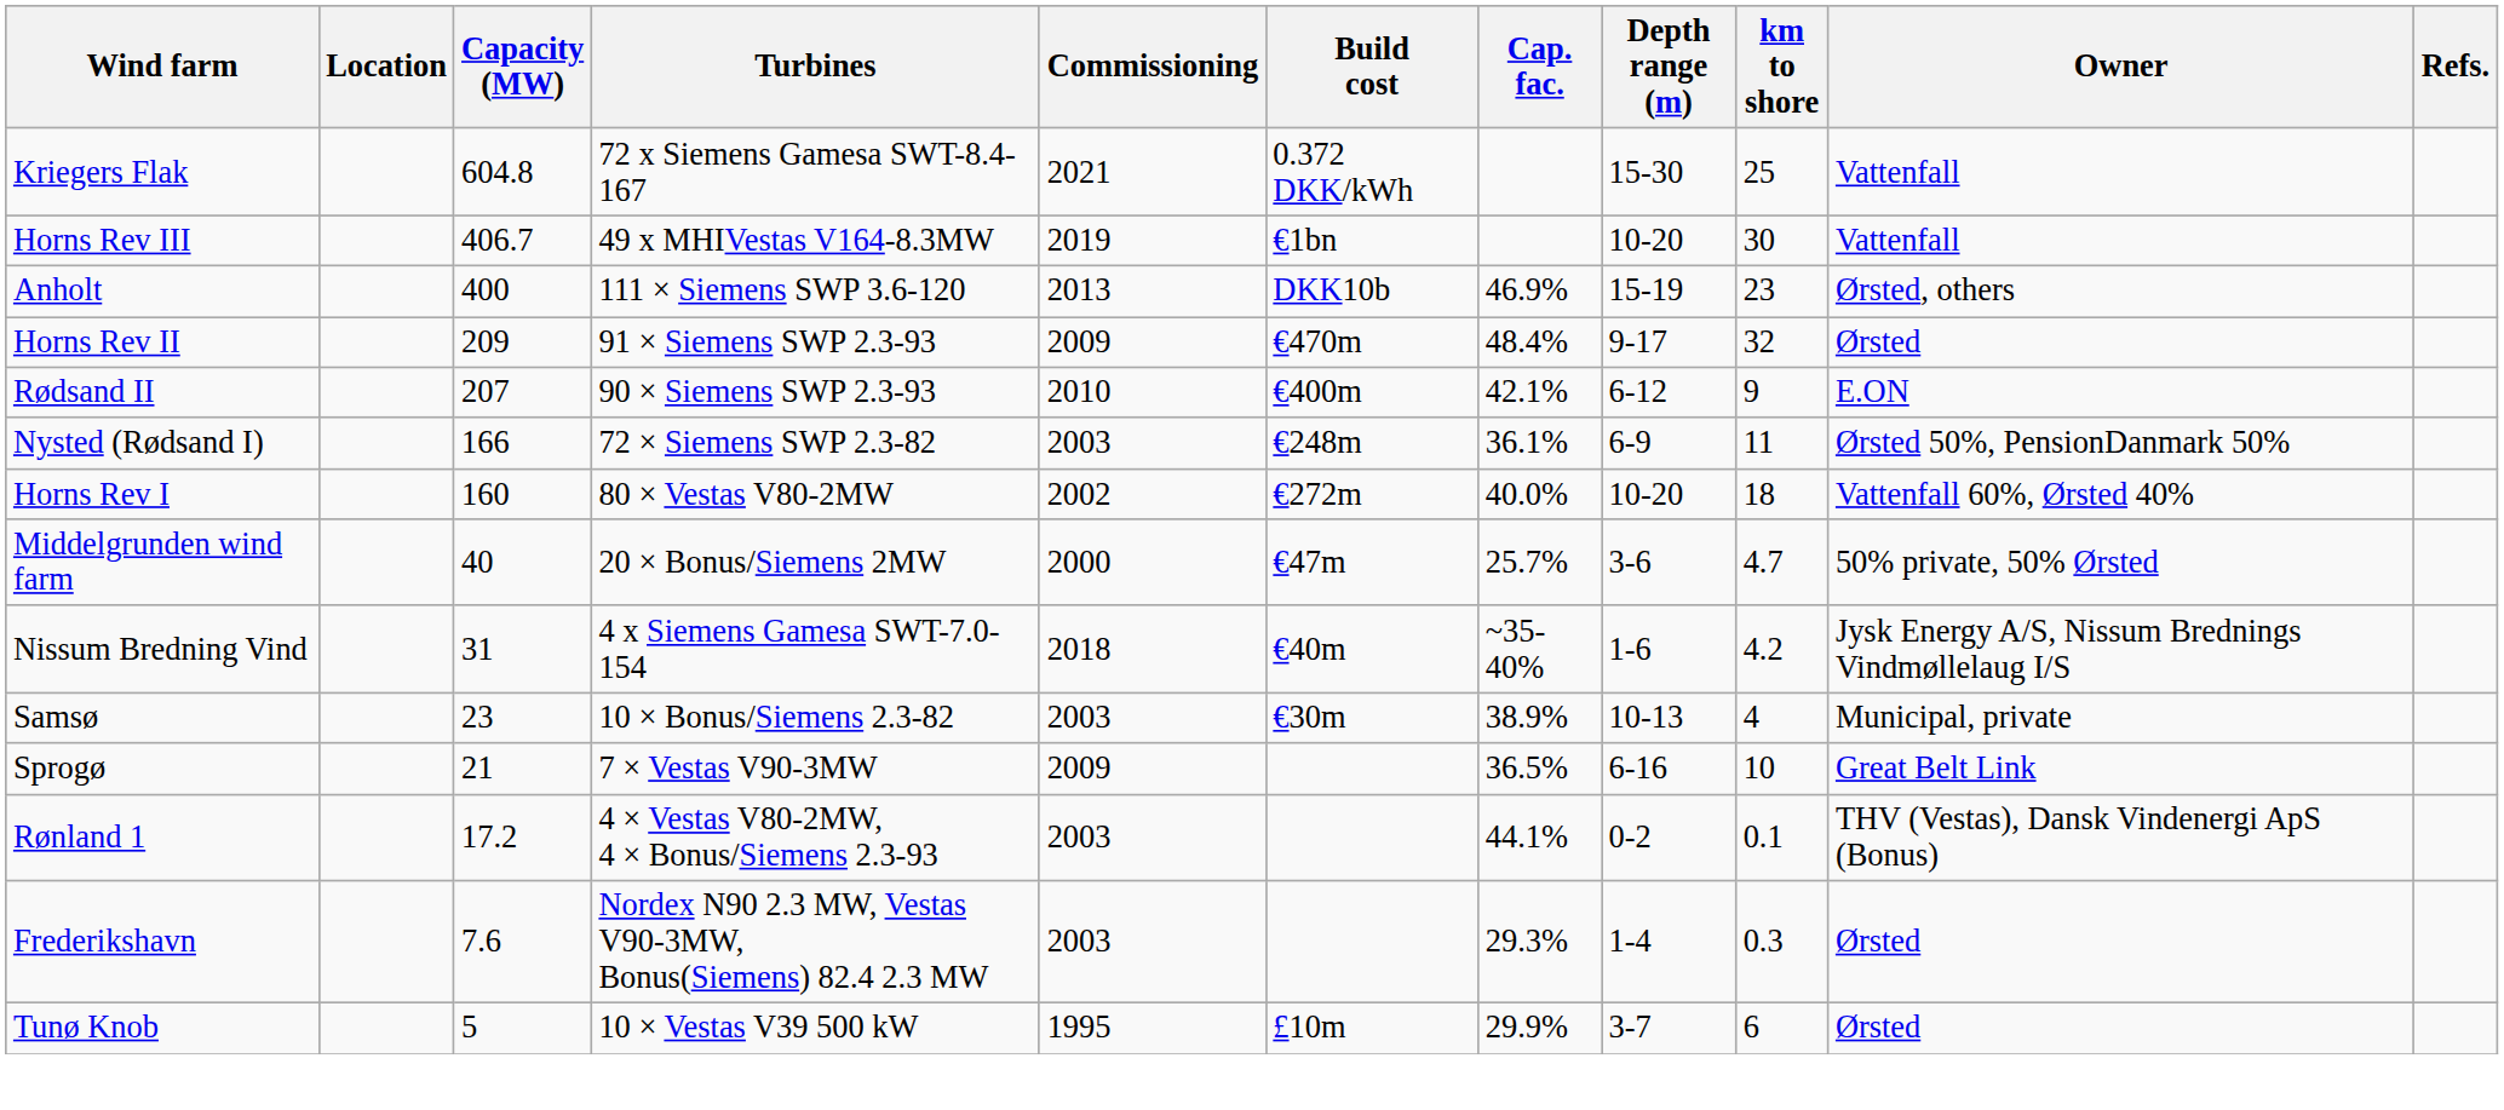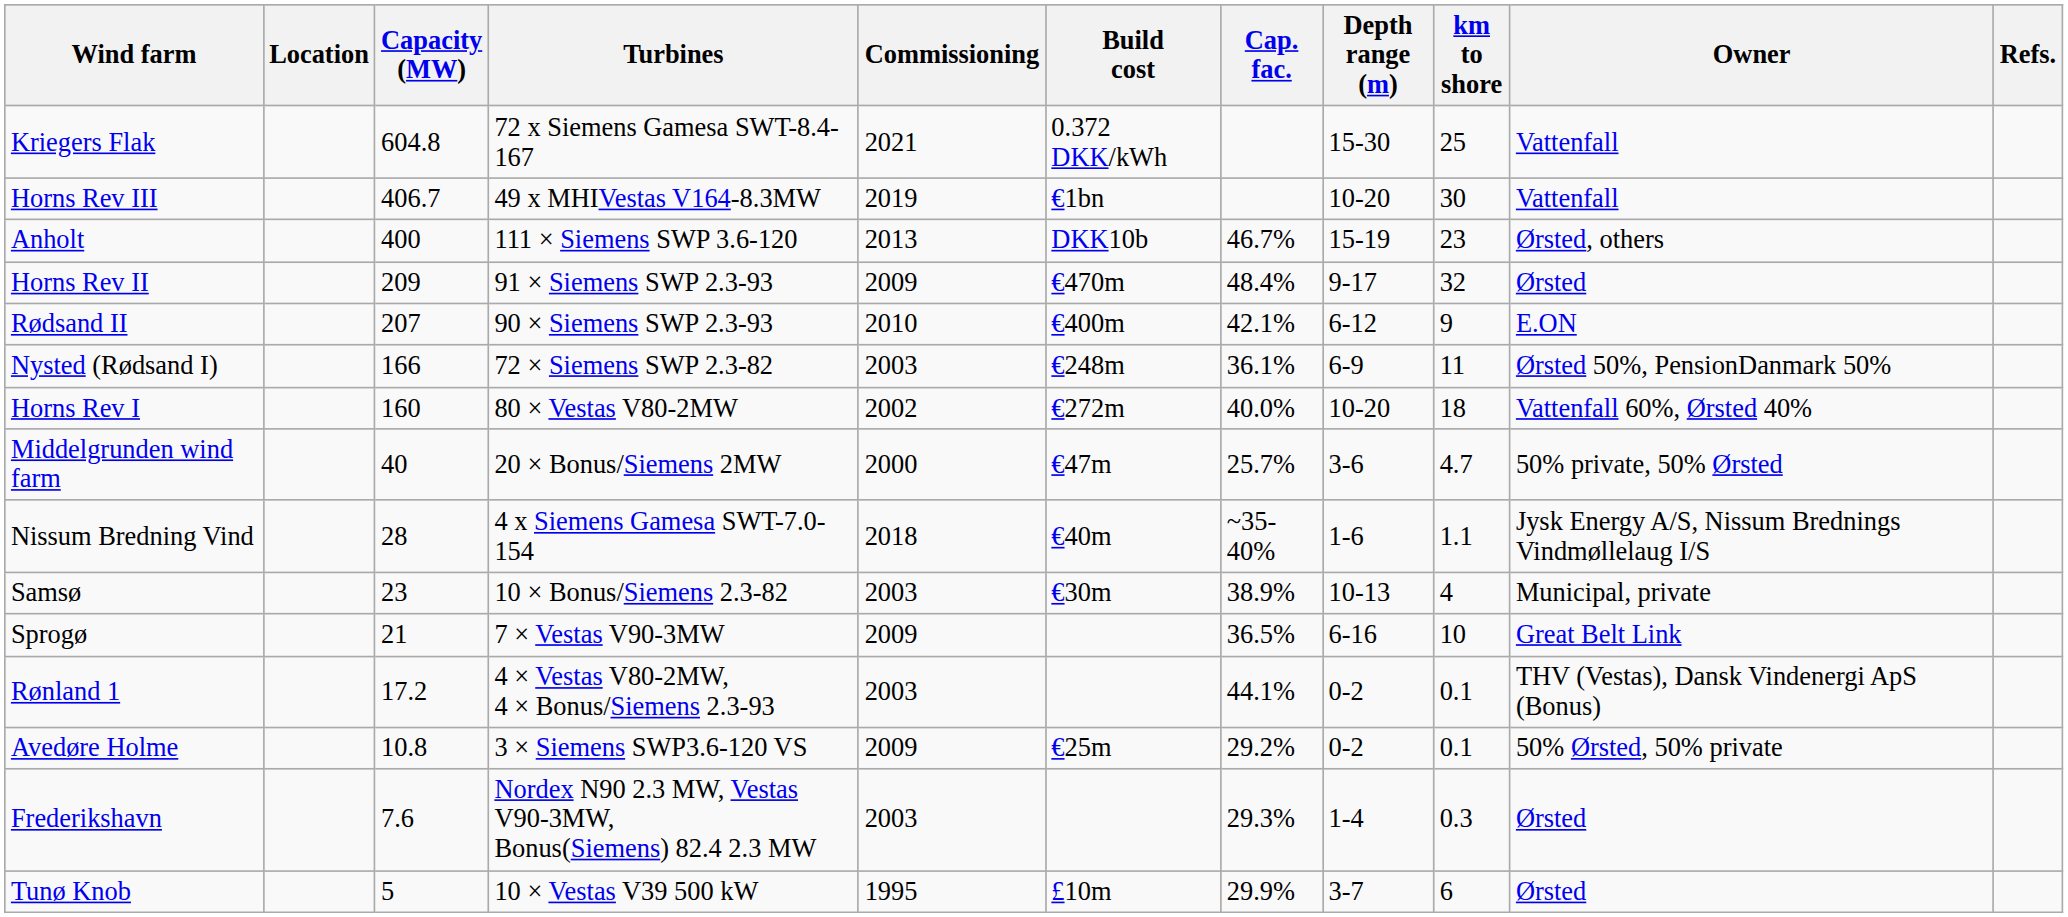 <table class="wikitable sortable">
 <tr>
 <th>Wind farm</th>
 <th>Location</th>
 <th><a href='#'>Capacity</a><br> (<a href='#'>MW</a>)</th>
 <th>Turbines</th>
 <th>Commissioning</th>
 <th>Build<br>cost</th>
 <th><a href='#'>Cap.<br>fac.</a></th>
 <th>Depth<br>range (<a href='#'>m</a>)</th>
 <th><a href='#'>km</a> to<br>shore</th>
 <th>Owner</th>
 <th>Refs.</th>
 </tr>
 <tr>
 <td><a href='#'>Kriegers Flak</a></td>
 <td></td>
 <td>604.8</td>
 <td>72 x Siemens Gamesa SWT-8.4-167</td>
 <td>2021</td>
 <td>0.372 <a href='#'>DKK</a>/kWh</td>
 <td></td>
 <td>15-30</td>
 <td>25</td>
 <td><a href='#'>Vattenfall</a></td>
 <td></td>
 </tr>
 <tr>
 <td><a href='#'>Horns Rev III</a></td>
 <td></td>
 <td>406.7</td>
 <td>49 x MHI<a href='#'>Vestas V164</a>-8.3MW</td>
 <td>2019</td>
 <td data-sort-value="1000000000"><a href='#'>€</a>1bn</td>
 <td></td>
 <td>10-20</td>
 <td>30</td>
 <td><a href='#'>Vattenfall</a></td>
 <td></td>
 </tr>
 <tr>
 <td><a href='#'>Anholt</a></td>
 <td></td>
 <td>400</td>
 <td>111 × <a href='#'>Siemens</a> SWP 3.6-120</td>
 <td>2013</td>
 <td data-sort-value="1340414295"><a href='#'>DKK</a>10b</td>
-<td>46.9%</td>
+<td>46.7%</td>
 <td>15-19</td>
 <td>23</td>
 <td><a href='#'>Ørsted</a>, others</td>
 <td></td>
 </tr>
 <tr>
 <td><a href='#'>Horns Rev II</a></td>
 <td></td>
 <td>209</td>
 <td>91 × <a href='#'>Siemens</a> SWP 2.3-93</td>
 <td>2009</td>
 <td data-sort-value="470000000"><a href='#'>€</a>470m</td>
 <td>48.4%</td>
 <td>9-17</td>
 <td>32</td>
 <td><a href='#'>Ørsted</a></td>
 <td></td>
 </tr>
 <tr>
 <td><a href='#'>Rødsand II</a></td>
 <td></td>
 <td>207</td>
 <td>90 × <a href='#'>Siemens</a> SWP 2.3-93</td>
 <td>2010</td>
 <td data-sort-value="400000000"><a href='#'>€</a>400m</td>
 <td>42.1%</td>
 <td>6-12</td>
 <td>9</td>
 <td><a href='#'>E.ON</a></td>
 <td></td>
 </tr>
 <tr>
 <td><a href='#'>Nysted</a> (Rødsand I)</td>
 <td></td>
 <td>166</td>
 <td>72 × <a href='#'>Siemens</a> SWP 2.3-82</td>
 <td>2003</td>
 <td data-sort-value="248000000"><a href='#'>€</a>248m</td>
 <td>36.1%</td>
 <td>6-9</td>
 <td>11</td>
 <td><a href='#'>Ørsted</a> 50%, PensionDanmark 50%</td>
 <td></td>
 </tr>
 <tr>
 <td><a href='#'> Horns Rev I</a></td>
 <td></td>
 <td>160</td>
 <td>80 × <a href='#'>Vestas</a> V80-2MW</td>
 <td>2002</td>
 <td data-sort-value="272000000"><a href='#'>€</a>272m</td>
 <td>40.0%</td>
 <td>10-20</td>
 <td>18</td>
 <td><a href='#'>Vattenfall</a> 60%, <a href='#'>Ørsted</a> 40%</td>
 <td></td>
 </tr>
 <tr>
 <td><a href='#'>Middelgrunden wind farm</a></td>
 <td></td>
 <td>40</td>
 <td>20 × Bonus/<a href='#'>Siemens</a> 2MW</td>
 <td>2000</td>
 <td data-sort-value="47000000"><a href='#'>€</a>47m</td>
 <td>25.7%</td>
 <td>3-6</td>
 <td>4.7</td>
 <td>50% private, 50% <a href='#'>Ørsted</a></td>
 <td></td>
 </tr>
 <tr>
 <td>Nissum Bredning Vind</td>
 <td></td>
-<td>31</td>
+<td>28</td>
 <td>4 x <a href='#'>Siemens Gamesa</a> SWT-7.0-154</td>
 <td>2018</td>
 <td data-sort-value="40000000"><a href='#'>€</a>40m</td>
 <td>~35-40%</td>
 <td>1-6</td>
-<td>4.2</td>
+<td>1.1</td>
 <td>Jysk Energy A/S, Nissum Brednings Vindmøllelaug I/S</td>
 <td></td>
 </tr>
 <tr>
 <td>Samsø</td>
 <td></td>
 <td>23</td>
 <td>10 × Bonus/<a href='#'>Siemens</a> 2.3-82</td>
 <td>2003</td>
 <td data-sort-value="30000000"><a href='#'>€</a>30m</td>
 <td>38.9%</td>
 <td>10-13</td>
 <td>4</td>
 <td>Municipal, private</td>
 <td></td>
 </tr>
 <tr>
 <td>Sprogø</td>
 <td></td>
 <td>21</td>
 <td>7 × <a href='#'>Vestas</a> V90-3MW</td>
 <td>2009</td>
 <td></td>
 <td>36.5%</td>
 <td>6-16</td>
 <td>10</td>
 <td><a href='#'>Great Belt Link</a></td>
 <td></td>
 </tr>
 <tr>
 <td><a href='#'>Rønland 1</a></td>
 <td></td>
 <td>17.2</td>
 <td>4 × <a href='#'>Vestas</a> V80-2MW, <br>4 × Bonus/<a href='#'>Siemens</a> 2.3-93</td>
 <td>2003</td>
 <td></td>
 <td>44.1%</td>
 <td>0-2</td>
 <td>0.1</td>
 <td>THV (Vestas), Dansk Vindenergi ApS (Bonus)</td>
 <td></td>
 </tr>
 <tr>
+<td><a href='#'>Avedøre Holme</a></td>
+<td></td>
+<td>10.8</td>
+<td>3 × <a href='#'>Siemens</a> SWP3.6-120 VS</td>
+<td>2009</td>
+<td data-sort-value="25000000"><a href='#'>€</a>25m</td>
+<td>29.2%</td>
+<td>0-2</td>
+<td>0.1</td>
+<td>50% <a href='#'>Ørsted</a>, 50% private</td>
+<td></td>
+</tr>
+<tr>
 <td><a href='#'>Frederikshavn</a></td>
 <td></td>
 <td>7.6</td>
 <td data-sort-value="3"><a href='#'>Nordex</a> N90 2.3 MW, <a href='#'>Vestas</a> V90-3MW, <br>Bonus(<a href='#'>Siemens</a>) 82.4 2.3 MW</td>
 <td>2003</td>
 <td></td>
 <td>29.3%</td>
 <td>1-4</td>
 <td>0.3</td>
 <td><a href='#'>Ørsted</a></td>
 <td></td>
 </tr>
 <tr>
 <td><a href='#'>Tunø Knob</a></td>
 <td></td>
 <td>5</td>
 <td>10 × <a href='#'>Vestas</a> V39 500 kW</td>
 <td>1995</td>
 <td data-sort-value="15000000"><a href='#'>£</a>10m</td>
 <td>29.9%</td>
 <td>3-7</td>
 <td>6</td>
 <td><a href='#'>Ørsted</a></td>
 <td></td>
 </tr>
 </table>
